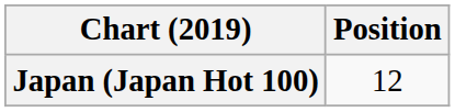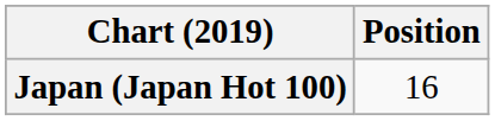 <table class="wikitable plainrowheaders" style="text-align:center">
 <tr>
 <th scope="col">Chart (2019)</th>
 <th scope="col">Position</th>
 </tr>
 <tr>
 <th scope="row">Japan (Japan Hot 100)</th>
-<td>12</td>
+<td>16</td>
 </tr>
 </table>
